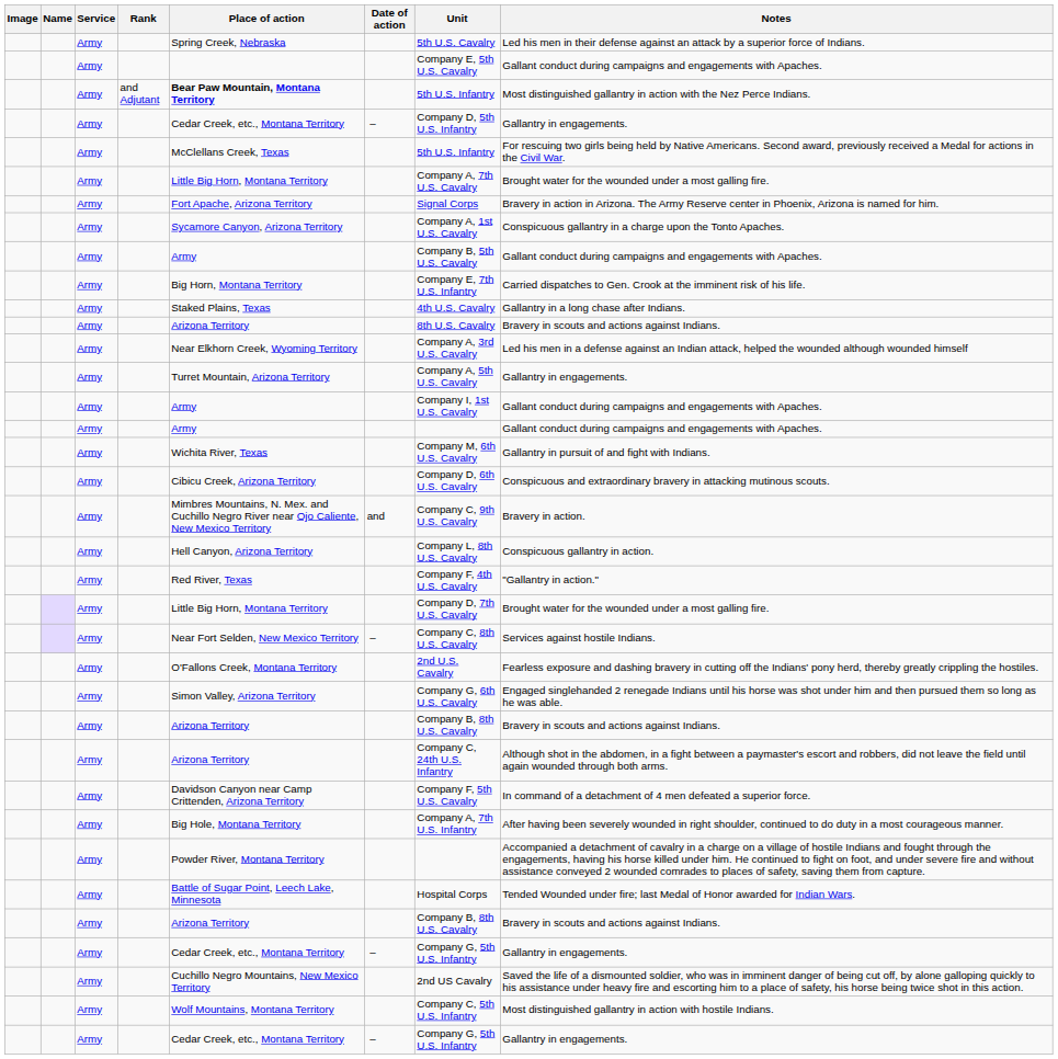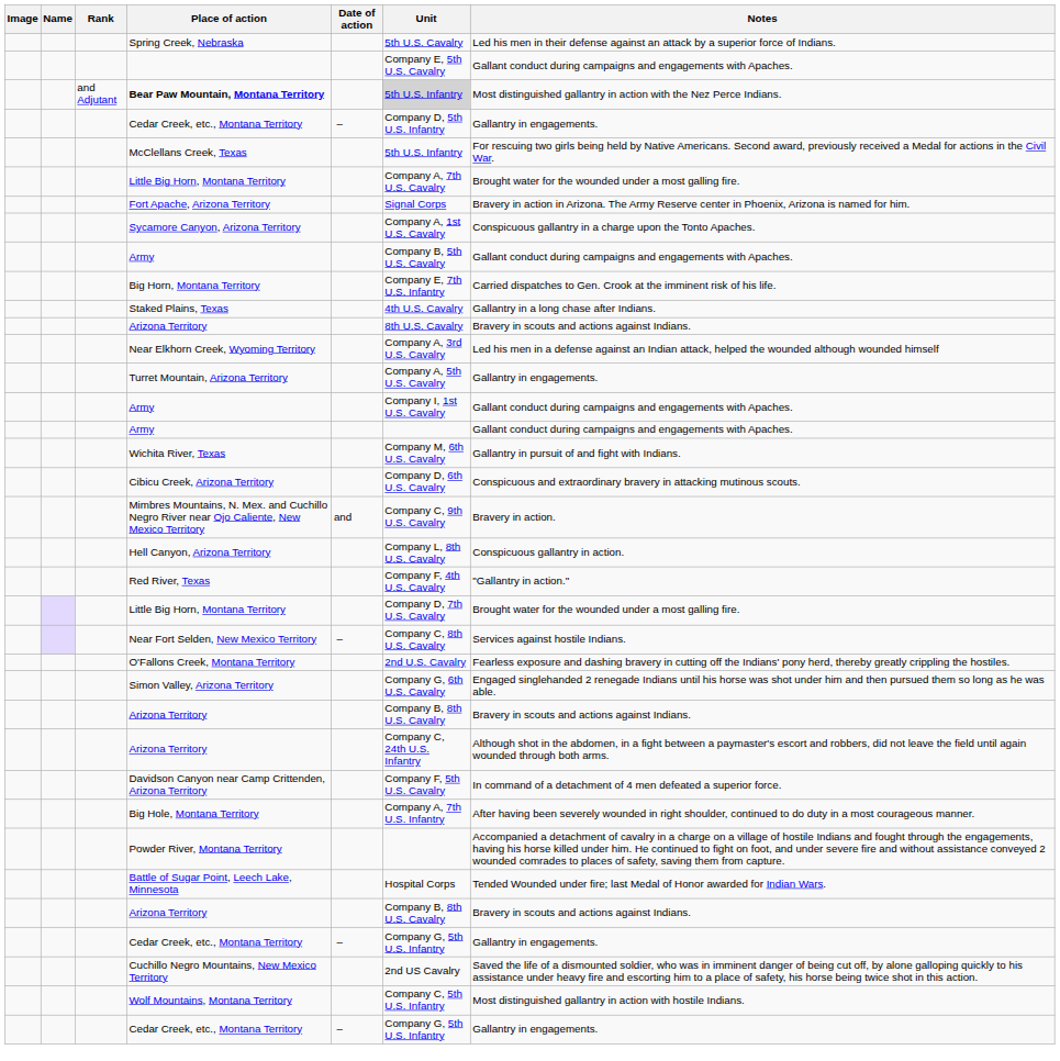 <table class="wikitable sortable">
 <tr>
 <th class="unsortable">Image</th>
 <th>Name</th>
-<th>Service</th>
 <th>Rank</th>
 <th>Place of action</th>
 <th>Date of action</th>
 <th>Unit</th>
 <th class="unsortable">Notes</th>
 </tr>
 <tr>
 <td></td>
 <td></td>
-<td><a href='#'>Army</a></td>
 <td></td>
 <td>Spring Creek, <a href='#'>Nebraska</a></td>
 <td></td>
 <td><a href='#'>5th U.S. Cavalry</a></td>
 <td>Led his men in their defense against an attack by a superior force of Indians.</td>
 </tr>
 <tr>
 <td></td>
 <td></td>
-<td><a href='#'>Army</a></td>
 <td></td>
 <td></td>
 <td></td>
 <td>Company E, <a href='#'>5th U.S. Cavalry</a></td>
 <td>Gallant conduct during campaigns and engagements with Apaches.</td>
 </tr>
 <tr>
 <td></td>
 <td></td>
-<td><a href='#'>Army</a></td>
 <td> and <a href='#'>Adjutant</a></td>
 <td><strong>Bear Paw Mountain, <a href='#'>Montana Territory</a></strong></td>
 <td></td>
-<td><a href='#'>5th U.S. Infantry</a></td>
+<td style="background: lightgrey;"><a href='#'>5th U.S. Infantry</a></td>
 <td>Most distinguished gallantry in action with the Nez Perce Indians.</td>
 </tr>
 <tr>
 <td></td>
 <td></td>
-<td><a href='#'>Army</a></td>
 <td></td>
 <td>Cedar Creek, etc., <a href='#'>Montana Territory</a></td>
 <td> – </td>
 <td>Company D, <a href='#'>5th U.S. Infantry</a></td>
 <td>Gallantry in engagements.</td>
 </tr>
 <tr>
 <td></td>
 <td></td>
-<td><a href='#'>Army</a></td>
 <td></td>
 <td>McClellans Creek, <a href='#'>Texas</a></td>
 <td></td>
 <td><a href='#'>5th U.S. Infantry</a></td>
 <td>For rescuing two girls being held by Native Americans. Second award, previously received a Medal for actions in the <a href='#'>Civil War</a>.</td>
 </tr>
 <tr>
 <td></td>
 <td></td>
-<td><a href='#'>Army</a></td>
 <td></td>
 <td><a href='#'>Little Big Horn</a>, <a href='#'>Montana Territory</a></td>
 <td></td>
 <td>Company A, <a href='#'>7th U.S. Cavalry</a></td>
 <td>Brought water for the wounded under a most galling fire.</td>
 </tr>
 <tr>
 <td></td>
 <td></td>
-<td><a href='#'>Army</a></td>
 <td></td>
 <td><a href='#'>Fort Apache</a>, <a href='#'>Arizona Territory</a></td>
 <td></td>
 <td><a href='#'>Signal Corps</a></td>
 <td>Bravery in action in Arizona.  The Army Reserve center in Phoenix, Arizona is named for him.</td>
 </tr>
 <tr>
 <td></td>
 <td></td>
-<td><a href='#'>Army</a></td>
 <td></td>
 <td><a href='#'>Sycamore Canyon</a>, <a href='#'>Arizona Territory</a></td>
 <td></td>
 <td>Company A, <a href='#'>1st U.S. Cavalry</a></td>
 <td>Conspicuous gallantry in a charge upon the Tonto Apaches.</td>
 </tr>
 <tr>
 <td></td>
 <td></td>
-<td><a href='#'>Army</a></td>
 <td></td>
 <td><a href='#'>Army</a></td>
 <td></td>
 <td>Company B, <a href='#'>5th U.S. Cavalry</a></td>
 <td>Gallant conduct during campaigns and engagements with Apaches.</td>
 </tr>
 <tr>
 <td></td>
 <td></td>
-<td><a href='#'>Army</a></td>
 <td></td>
 <td>Big Horn, <a href='#'>Montana Territory</a></td>
 <td></td>
 <td>Company E, <a href='#'>7th U.S. Infantry</a></td>
 <td>Carried dispatches to Gen. Crook at the imminent risk of his life.</td>
 </tr>
 <tr>
 <td></td>
 <td></td>
-<td><a href='#'>Army</a></td>
 <td></td>
 <td>Staked Plains, <a href='#'>Texas</a></td>
 <td></td>
 <td><a href='#'>4th U.S. Cavalry</a></td>
 <td>Gallantry in a long chase after Indians.</td>
 </tr>
 <tr>
 <td></td>
 <td></td>
-<td><a href='#'>Army</a></td>
 <td></td>
 <td><a href='#'>Arizona Territory</a></td>
 <td></td>
 <td><a href='#'>8th U.S. Cavalry</a></td>
 <td>Bravery in scouts and actions against Indians.</td>
 </tr>
 <tr>
 <td></td>
 <td></td>
-<td><a href='#'>Army</a></td>
 <td></td>
 <td>Near Elkhorn Creek, <a href='#'>Wyoming Territory</a></td>
 <td></td>
 <td>Company A, <a href='#'>3rd U.S. Cavalry</a></td>
 <td>Led his men in a defense against an Indian attack, helped the wounded although wounded himself</td>
 </tr>
 <tr>
 <td></td>
 <td></td>
-<td><a href='#'>Army</a></td>
 <td></td>
 <td>Turret Mountain, <a href='#'>Arizona Territory</a></td>
 <td></td>
 <td>Company A, <a href='#'>5th U.S. Cavalry</a></td>
 <td>Gallantry in engagements.</td>
 </tr>
 <tr>
 <td></td>
 <td></td>
-<td><a href='#'>Army</a></td>
 <td></td>
 <td><a href='#'>Army</a></td>
 <td></td>
 <td>Company I, <a href='#'>1st U.S. Cavalry</a></td>
 <td>Gallant conduct during campaigns and engagements with Apaches.</td>
 </tr>
 <tr>
 <td></td>
 <td></td>
-<td><a href='#'>Army</a></td>
 <td></td>
 <td><a href='#'>Army</a></td>
 <td></td>
 <td></td>
 <td>Gallant conduct during campaigns and engagements with Apaches.</td>
 </tr>
 <tr>
 <td></td>
 <td></td>
-<td><a href='#'>Army</a></td>
 <td></td>
 <td>Wichita River, <a href='#'>Texas</a></td>
 <td></td>
 <td>Company M, <a href='#'>6th U.S. Cavalry</a></td>
 <td>Gallantry in pursuit of and fight with Indians.</td>
 </tr>
 <tr>
 <td></td>
 <td></td>
-<td><a href='#'>Army</a></td>
 <td></td>
 <td>Cibicu Creek, <a href='#'>Arizona Territory</a></td>
 <td></td>
 <td>Company D, <a href='#'>6th U.S. Cavalry</a></td>
 <td>Conspicuous and extraordinary bravery in attacking mutinous scouts.</td>
 </tr>
 <tr>
 <td></td>
 <td></td>
-<td><a href='#'>Army</a></td>
 <td></td>
 <td>Mimbres Mountains, N. Mex. and Cuchillo Negro River near <a href='#'>Ojo Caliente</a>, <a href='#'>New Mexico Territory</a></td>
 <td> and </td>
 <td>Company C, <a href='#'>9th U.S. Cavalry</a></td>
 <td>Bravery in action.</td>
 </tr>
 <tr>
 <td></td>
 <td></td>
-<td><a href='#'>Army</a></td>
 <td></td>
 <td>Hell Canyon, <a href='#'>Arizona Territory</a></td>
 <td></td>
 <td>Company L, <a href='#'>8th U.S. Cavalry</a></td>
 <td>Conspicuous gallantry in action.</td>
 </tr>
 <tr>
 <td></td>
 <td></td>
-<td><a href='#'>Army</a></td>
 <td></td>
 <td>Red River, <a href='#'>Texas</a></td>
 <td></td>
 <td>Company F, <a href='#'>4th U.S. Cavalry</a></td>
 <td>"Gallantry in action."</td>
 </tr>
 <tr>
 <td></td>
 <td style="background:#e3d9ff;"></td>
-<td><a href='#'>Army</a></td>
 <td></td>
 <td>Little Big Horn, <a href='#'>Montana Territory</a></td>
 <td></td>
 <td>Company D, <a href='#'>7th U.S. Cavalry</a></td>
 <td>Brought water for the wounded under a most galling fire.</td>
 </tr>
 <tr>
 <td></td>
 <td style="background:#e3d9ff;"></td>
-<td><a href='#'>Army</a></td>
 <td></td>
 <td>Near Fort Selden, <a href='#'>New Mexico Territory</a></td>
 <td> – </td>
 <td>Company C, <a href='#'>8th U.S. Cavalry</a></td>
 <td>Services against hostile Indians.</td>
 </tr>
 <tr>
 <td></td>
 <td></td>
-<td><a href='#'>Army</a></td>
 <td></td>
 <td>O'Fallons Creek, <a href='#'>Montana Territory</a></td>
 <td></td>
 <td><a href='#'>2nd U.S. Cavalry</a></td>
 <td>Fearless exposure and dashing bravery in cutting off the Indians' pony herd, thereby greatly crippling the hostiles.</td>
 </tr>
 <tr>
 <td></td>
 <td></td>
-<td><a href='#'>Army</a></td>
 <td></td>
 <td>Simon Valley, <a href='#'>Arizona Territory</a></td>
 <td></td>
 <td>Company G, <a href='#'>6th U.S. Cavalry</a></td>
 <td>Engaged singlehanded 2 renegade Indians until his horse was shot under him and then pursued them so long as he was able.</td>
 </tr>
 <tr>
 <td></td>
 <td></td>
-<td><a href='#'>Army</a></td>
 <td></td>
 <td><a href='#'>Arizona Territory</a></td>
 <td></td>
 <td>Company B, <a href='#'>8th U.S. Cavalry</a></td>
 <td>Bravery in scouts and actions against Indians.</td>
 </tr>
 <tr>
 <td></td>
 <td></td>
-<td><a href='#'>Army</a></td>
 <td></td>
 <td><a href='#'>Arizona Territory</a></td>
 <td></td>
 <td>Company C, <a href='#'>24th U.S. Infantry</a></td>
 <td>Although shot in the abdomen, in a fight between a paymaster's escort and robbers, did not leave the field until again wounded through both arms.</td>
 </tr>
 <tr>
 <td></td>
 <td></td>
-<td><a href='#'>Army</a></td>
 <td></td>
 <td>Davidson Canyon near Camp Crittenden, <a href='#'>Arizona Territory</a></td>
 <td></td>
 <td>Company F, <a href='#'>5th U.S. Cavalry</a></td>
 <td>In command of a detachment of 4 men defeated a superior force.</td>
 </tr>
 <tr>
 <td></td>
 <td></td>
-<td><a href='#'>Army</a></td>
 <td></td>
 <td>Big Hole, <a href='#'>Montana Territory</a></td>
 <td></td>
 <td>Company A, <a href='#'>7th U.S. Infantry</a></td>
 <td>After having been severely wounded in right shoulder, continued to do duty in a most courageous manner.</td>
 </tr>
 <tr>
 <td></td>
 <td></td>
-<td><a href='#'>Army</a></td>
 <td></td>
 <td>Powder River, <a href='#'>Montana Territory</a></td>
 <td></td>
 <td></td>
 <td>Accompanied a detachment of cavalry in a charge on a village of hostile Indians and fought through the engagements, having his horse killed under him. He continued to fight on foot, and under severe fire and without assistance conveyed 2 wounded comrades to places of safety, saving them from capture.</td>
 </tr>
 <tr>
 <td></td>
 <td></td>
-<td><a href='#'>Army</a></td>
 <td></td>
 <td><a href='#'>Battle of Sugar Point</a>, <a href='#'>Leech Lake</a>, <a href='#'>Minnesota</a></td>
 <td></td>
 <td>Hospital Corps</td>
 <td>Tended Wounded under fire; last Medal of Honor awarded for <a href='#'>Indian Wars</a>.</td>
 </tr>
 <tr>
 <td></td>
 <td></td>
-<td><a href='#'>Army</a></td>
 <td></td>
 <td><a href='#'>Arizona Territory</a></td>
 <td></td>
 <td>Company B, <a href='#'>8th U.S. Cavalry</a></td>
 <td>Bravery in scouts and actions against Indians.</td>
 </tr>
 <tr>
 <td></td>
 <td></td>
-<td><a href='#'>Army</a></td>
 <td></td>
 <td>Cedar Creek, etc., <a href='#'>Montana Territory</a></td>
 <td> – </td>
 <td>Company G, <a href='#'>5th U.S. Infantry</a></td>
 <td>Gallantry in engagements.</td>
 </tr>
 <tr>
 <td></td>
 <td></td>
-<td><a href='#'>Army</a></td>
 <td></td>
 <td>Cuchillo Negro Mountains, <a href='#'>New Mexico Territory</a></td>
 <td></td>
 <td>2nd US Cavalry</td>
 <td>Saved the life of a dismounted soldier, who was in imminent danger of being cut off, by alone galloping quickly to his assistance under heavy fire and escorting him to a place of safety, his horse being twice shot in this action.</td>
 </tr>
 <tr>
 <td></td>
 <td></td>
-<td><a href='#'>Army</a></td>
 <td></td>
 <td><a href='#'>Wolf Mountains</a>, <a href='#'>Montana Territory</a></td>
 <td></td>
 <td>Company C, <a href='#'>5th U.S. Infantry</a></td>
 <td>Most distinguished gallantry in action with hostile Indians.</td>
 </tr>
 <tr>
 <td></td>
 <td></td>
-<td><a href='#'>Army</a></td>
 <td></td>
 <td>Cedar Creek, etc., <a href='#'>Montana Territory</a></td>
 <td> – </td>
 <td>Company G, <a href='#'>5th U.S. Infantry</a></td>
 <td>Gallantry in engagements.</td>
 </tr>
 </table>
